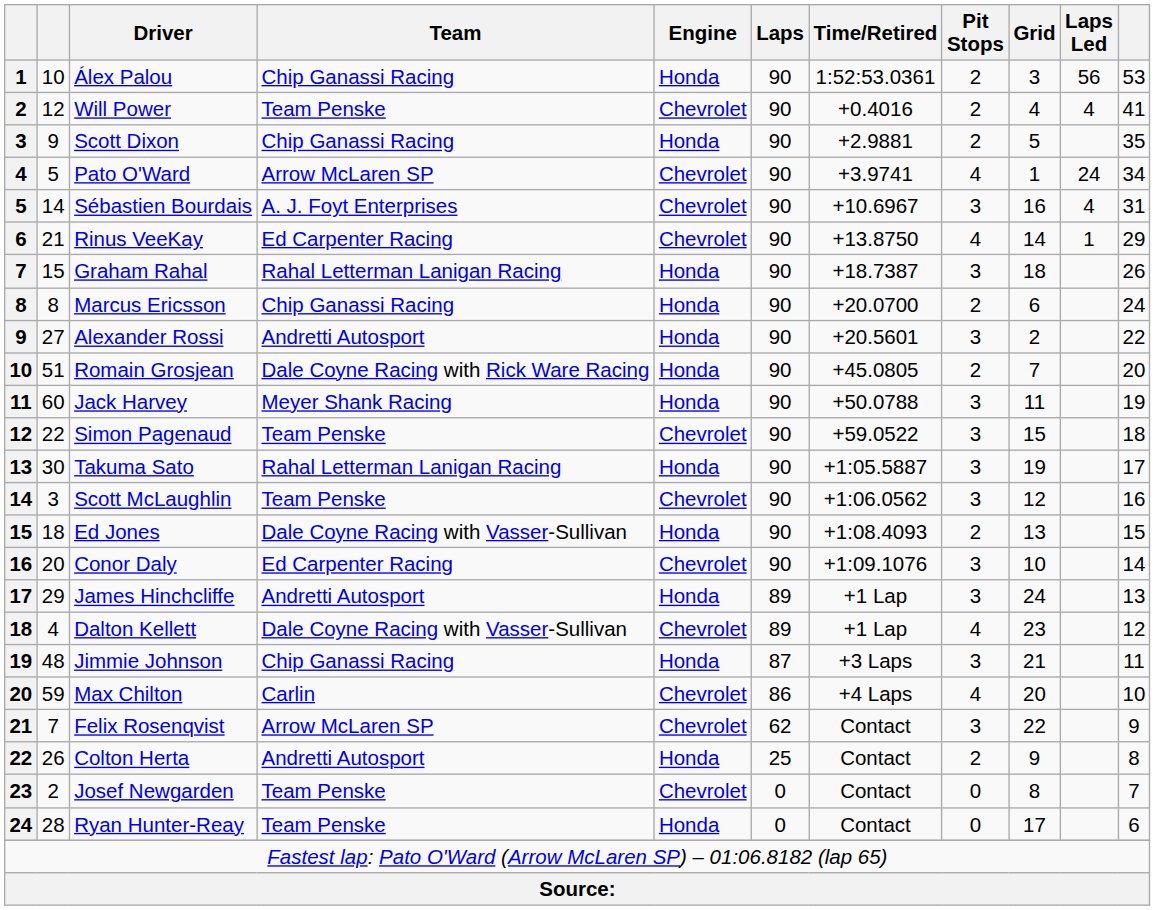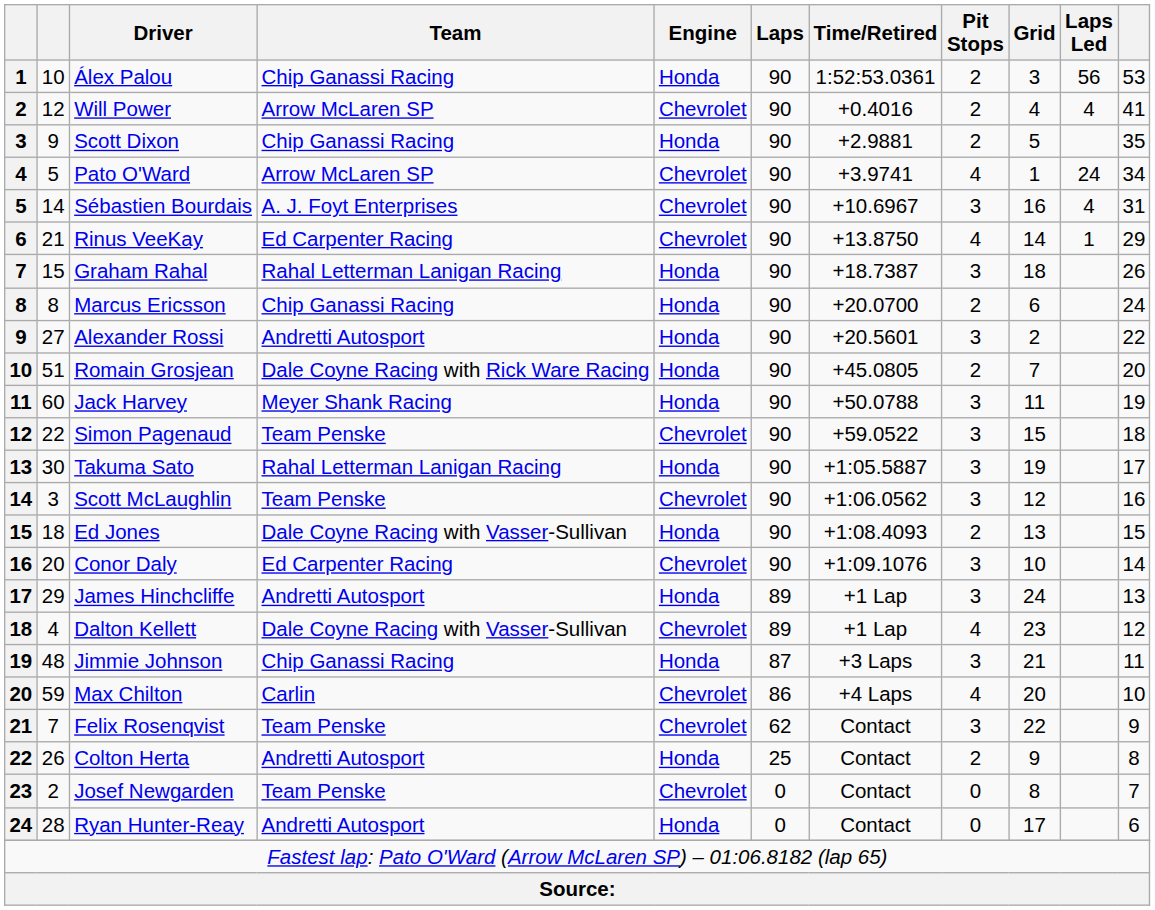 <table class="wikitable sortable" style="font-size:95%;">
 <tr>
 <th scope="col"></th>
 <th scope="col"></th>
 <th scope="col">Driver</th>
 <th scope="col">Team</th>
 <th scope="col">Engine</th>
 <th class="unsortable" scope="col">Laps</th>
 <th class="unsortable" scope="col">Time/Retired</th>
 <th scope="col">Pit<br>Stops</th>
 <th scope="col">Grid</th>
 <th scope="col">Laps<br>Led</th>
 <th scope="col"></th>
 </tr>
 <tr>
 <th>1</th>
 <td align="center">10</td>
 <td> <a href='#'>Álex Palou</a></td>
 <td><a href='#'>Chip Ganassi Racing</a></td>
 <td><a href='#'>Honda</a></td>
 <td align="center">90</td>
 <td align="center">1:52:53.0361</td>
 <td align="center">2</td>
 <td align="center">3</td>
 <td align="center">56</td>
 <td align="center">53</td>
 </tr>
 <tr>
 <th>2</th>
 <td align="center">12</td>
 <td> <a href='#'>Will Power</a> <strong></strong></td>
-<td><a href='#'>Team Penske</a></td>
+<td><a href='#'>Arrow McLaren SP</a></td>
 <td><a href='#'>Chevrolet</a></td>
 <td align="center">90</td>
 <td align="center">+0.4016</td>
 <td align="center">2</td>
 <td align="center">4</td>
 <td align="center">4</td>
 <td align="center">41</td>
 </tr>
 <tr>
 <th>3</th>
 <td align="center">9</td>
 <td> <a href='#'>Scott Dixon</a></td>
 <td><a href='#'>Chip Ganassi Racing</a></td>
 <td><a href='#'>Honda</a></td>
 <td align="center">90</td>
 <td align="center">+2.9881</td>
 <td align="center">2</td>
 <td align="center">5</td>
 <td align="center"></td>
 <td align="center">35</td>
 </tr>
 <tr>
 <th>4</th>
 <td align="center">5</td>
 <td> <a href='#'>Pato O'Ward</a></td>
 <td><a href='#'>Arrow McLaren SP</a></td>
 <td><a href='#'>Chevrolet</a></td>
 <td align="center">90</td>
 <td align="center">+3.9741</td>
 <td align="center">4</td>
 <td align="center">1</td>
 <td align="center">24</td>
 <td align="center">34</td>
 </tr>
 <tr>
 <th>5</th>
 <td align="center">14</td>
 <td> <a href='#'>Sébastien Bourdais</a></td>
 <td><a href='#'>A. J. Foyt Enterprises</a></td>
 <td><a href='#'>Chevrolet</a></td>
 <td align="center">90</td>
 <td align="center">+10.6967</td>
 <td align="center">3</td>
 <td align="center">16</td>
 <td align="center">4</td>
 <td align="center">31</td>
 </tr>
 <tr>
 <th>6</th>
 <td align="center">21</td>
 <td> <a href='#'>Rinus VeeKay</a></td>
 <td><a href='#'>Ed Carpenter Racing</a></td>
 <td><a href='#'>Chevrolet</a></td>
 <td align="center">90</td>
 <td align="center">+13.8750</td>
 <td align="center">4</td>
 <td align="center">14</td>
 <td align="center">1</td>
 <td align="center">29</td>
 </tr>
 <tr>
 <th>7</th>
 <td align="center">15</td>
 <td> <a href='#'>Graham Rahal</a></td>
 <td><a href='#'>Rahal Letterman Lanigan Racing</a></td>
 <td><a href='#'>Honda</a></td>
 <td align="center">90</td>
 <td align="center">+18.7387</td>
 <td align="center">3</td>
 <td align="center">18</td>
 <td align="center"></td>
 <td align="center">26</td>
 </tr>
 <tr>
 <th>8</th>
 <td align="center">8</td>
 <td> <a href='#'>Marcus Ericsson</a></td>
 <td><a href='#'>Chip Ganassi Racing</a></td>
 <td><a href='#'>Honda</a></td>
 <td align="center">90</td>
 <td align="center">+20.0700</td>
 <td align="center">2</td>
 <td align="center">6</td>
 <td align="center"></td>
 <td align="center">24</td>
 </tr>
 <tr>
 <th>9</th>
 <td align="center">27</td>
 <td> <a href='#'>Alexander Rossi</a></td>
 <td><a href='#'>Andretti Autosport</a></td>
 <td><a href='#'>Honda</a></td>
 <td align="center">90</td>
 <td align="center">+20.5601</td>
 <td align="center">3</td>
 <td align="center">2</td>
 <td align="center"></td>
 <td align="center">22</td>
 </tr>
 <tr>
 <th>10</th>
 <td align="center">51</td>
 <td> <a href='#'>Romain Grosjean</a> <strong></strong></td>
 <td><a href='#'>Dale Coyne Racing</a> with <a href='#'>Rick Ware Racing</a></td>
 <td><a href='#'>Honda</a></td>
 <td align="center">90</td>
 <td align="center">+45.0805</td>
 <td align="center">2</td>
 <td align="center">7</td>
 <td align="center"></td>
 <td align="center">20</td>
 </tr>
 <tr>
 <th>11</th>
 <td align="center">60</td>
 <td> <a href='#'>Jack Harvey</a></td>
 <td><a href='#'>Meyer Shank Racing</a></td>
 <td><a href='#'>Honda</a></td>
 <td align="center">90</td>
 <td align="center">+50.0788</td>
 <td align="center">3</td>
 <td align="center">11</td>
 <td align="center"></td>
 <td align="center">19</td>
 </tr>
 <tr>
 <th>12</th>
 <td align="center">22</td>
 <td> <a href='#'>Simon Pagenaud</a> <strong></strong></td>
 <td><a href='#'>Team Penske</a></td>
 <td><a href='#'>Chevrolet</a></td>
 <td align="center">90</td>
 <td align="center">+59.0522</td>
 <td align="center">3</td>
 <td align="center">15</td>
 <td align="center"></td>
 <td align="center">18</td>
 </tr>
 <tr>
 <th>13</th>
 <td align="center">30</td>
 <td> <a href='#'>Takuma Sato</a> <strong></strong></td>
 <td><a href='#'>Rahal Letterman Lanigan Racing</a></td>
 <td><a href='#'>Honda</a></td>
 <td align="center">90</td>
 <td align="center">+1:05.5887</td>
 <td align="center">3</td>
 <td align="center">19</td>
 <td align="center"></td>
 <td align="center">17</td>
 </tr>
 <tr>
 <th>14</th>
 <td align="center">3</td>
 <td> <a href='#'>Scott McLaughlin</a> <strong></strong></td>
 <td><a href='#'>Team Penske</a></td>
 <td><a href='#'>Chevrolet</a></td>
 <td align="center">90</td>
 <td align="center">+1:06.0562</td>
 <td align="center">3</td>
 <td align="center">12</td>
 <td align="center"></td>
 <td align="center">16</td>
 </tr>
 <tr>
 <th>15</th>
 <td align="center">18</td>
 <td> <a href='#'>Ed Jones</a></td>
 <td><a href='#'>Dale Coyne Racing</a> with <a href='#'>Vasser</a>-Sullivan</td>
 <td><a href='#'>Honda</a></td>
 <td align="center">90</td>
 <td align="center">+1:08.4093</td>
 <td align="center">2</td>
 <td align="center">13</td>
 <td align="center"></td>
 <td align="center">15</td>
 </tr>
 <tr>
 <th>16</th>
 <td align="center">20</td>
 <td> <a href='#'>Conor Daly</a></td>
 <td><a href='#'>Ed Carpenter Racing</a></td>
 <td><a href='#'>Chevrolet</a></td>
 <td align="center">90</td>
 <td align="center">+1:09.1076</td>
 <td align="center">3</td>
 <td align="center">10</td>
 <td align="center"></td>
 <td align="center">14</td>
 </tr>
 <tr>
 <th>17</th>
 <td align="center">29</td>
 <td> <a href='#'>James Hinchcliffe</a></td>
 <td><a href='#'>Andretti Autosport</a></td>
 <td><a href='#'>Honda</a></td>
 <td align="center">89</td>
 <td align="center">+1 Lap</td>
 <td align="center">3</td>
 <td align="center">24</td>
 <td align="center"></td>
 <td align="center">13</td>
 </tr>
 <tr>
 <th>18</th>
 <td align="center">4</td>
 <td> <a href='#'>Dalton Kellett</a></td>
 <td><a href='#'>Dale Coyne Racing</a> with <a href='#'>Vasser</a>-Sullivan</td>
 <td><a href='#'>Chevrolet</a></td>
 <td align="center">89</td>
 <td align="center">+1 Lap</td>
 <td align="center">4</td>
 <td align="center">23</td>
 <td align="center"></td>
 <td align="center">12</td>
 </tr>
 <tr>
 <th>19</th>
 <td align="center">48</td>
 <td> <a href='#'>Jimmie Johnson</a> <strong></strong></td>
 <td><a href='#'>Chip Ganassi Racing</a></td>
 <td><a href='#'>Honda</a></td>
 <td align="center">87</td>
 <td align="center">+3 Laps</td>
 <td align="center">3</td>
 <td align="center">21</td>
 <td align="center"></td>
 <td align="center">11</td>
 </tr>
 <tr>
 <th>20</th>
 <td align="center">59</td>
 <td> <a href='#'>Max Chilton</a></td>
 <td><a href='#'>Carlin</a></td>
 <td><a href='#'>Chevrolet</a></td>
 <td align="center">86</td>
 <td align="center">+4 Laps</td>
 <td align="center">4</td>
 <td align="center">20</td>
 <td align="center"></td>
 <td align="center">10</td>
 </tr>
 <tr>
 <th>21</th>
 <td align="center">7</td>
 <td> <a href='#'>Felix Rosenqvist</a></td>
-<td><a href='#'>Arrow McLaren SP</a></td>
+<td><a href='#'>Team Penske</a></td>
 <td><a href='#'>Chevrolet</a></td>
 <td align="center">62</td>
 <td align="center">Contact</td>
 <td align="center">3</td>
 <td align="center">22</td>
 <td align="center"></td>
 <td align="center">9</td>
 </tr>
 <tr>
 <th>22</th>
 <td align="center">26</td>
 <td> <a href='#'>Colton Herta</a></td>
 <td><a href='#'>Andretti Autosport</a></td>
 <td><a href='#'>Honda</a></td>
 <td align="center">25</td>
 <td align="center">Contact</td>
 <td align="center">2</td>
 <td align="center">9</td>
 <td align="center"></td>
 <td align="center">8</td>
 </tr>
 <tr>
 <th>23</th>
 <td align="center">2</td>
 <td> <a href='#'>Josef Newgarden</a> <strong></strong></td>
 <td><a href='#'>Team Penske</a></td>
 <td><a href='#'>Chevrolet</a></td>
 <td align="center">0</td>
 <td align="center">Contact</td>
 <td align="center">0</td>
 <td align="center">8</td>
 <td align="center"></td>
 <td align="center">7</td>
 </tr>
 <tr>
 <th>24</th>
 <td align="center">28</td>
 <td> <a href='#'>Ryan Hunter-Reay</a> <strong></strong></td>
-<td><a href='#'>Team Penske</a></td>
+<td><a href='#'>Andretti Autosport</a></td>
 <td><a href='#'>Honda</a></td>
 <td align="center">0</td>
 <td align="center">Contact</td>
 <td align="center">0</td>
 <td align="center">17</td>
 <td align="center"></td>
 <td align="center">6</td>
 </tr>
 <tr>
 </tr>
 <tr class="sortbottom">
 <td colspan="11" style="text-align:center"><em><a href='#'>Fastest lap</a>:  <a href='#'>Pato O'Ward</a> (<a href='#'>Arrow McLaren SP</a>) – 01:06.8182 (lap 65)</em></td>
 </tr>
 <tr class="sortbottom">
 <th colspan="11">Source:</th>
 </tr>
 </table>
